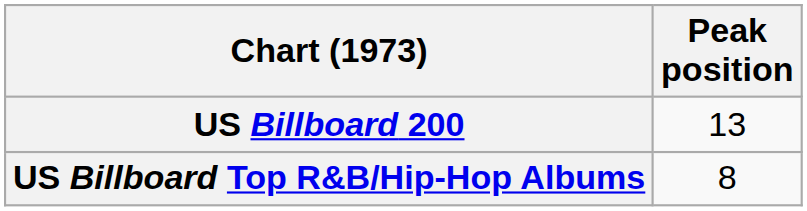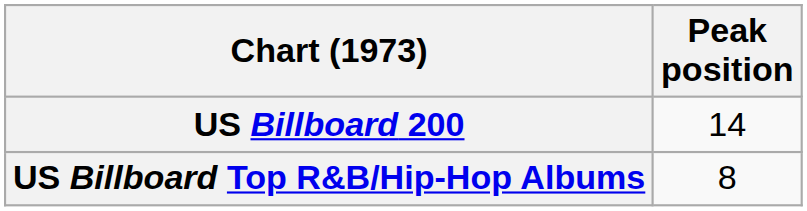 <table class="wikitable sortable plainrowheaders">
 <tr>
 <th scope="col">Chart (1973)</th>
 <th scope="col">Peak<br>position</th>
 </tr>
 <tr>
 <th scope="row">US <a href='#'><em>Billboard</em> 200</a></th>
-<td align="center">13</td>
+<td align="center">14</td>
 </tr>
 <tr>
 <th scope="row">US <em>Billboard</em> <a href='#'>Top R&B/Hip-Hop Albums</a></th>
 <td align="center">8</td>
 </tr>
 </table>
